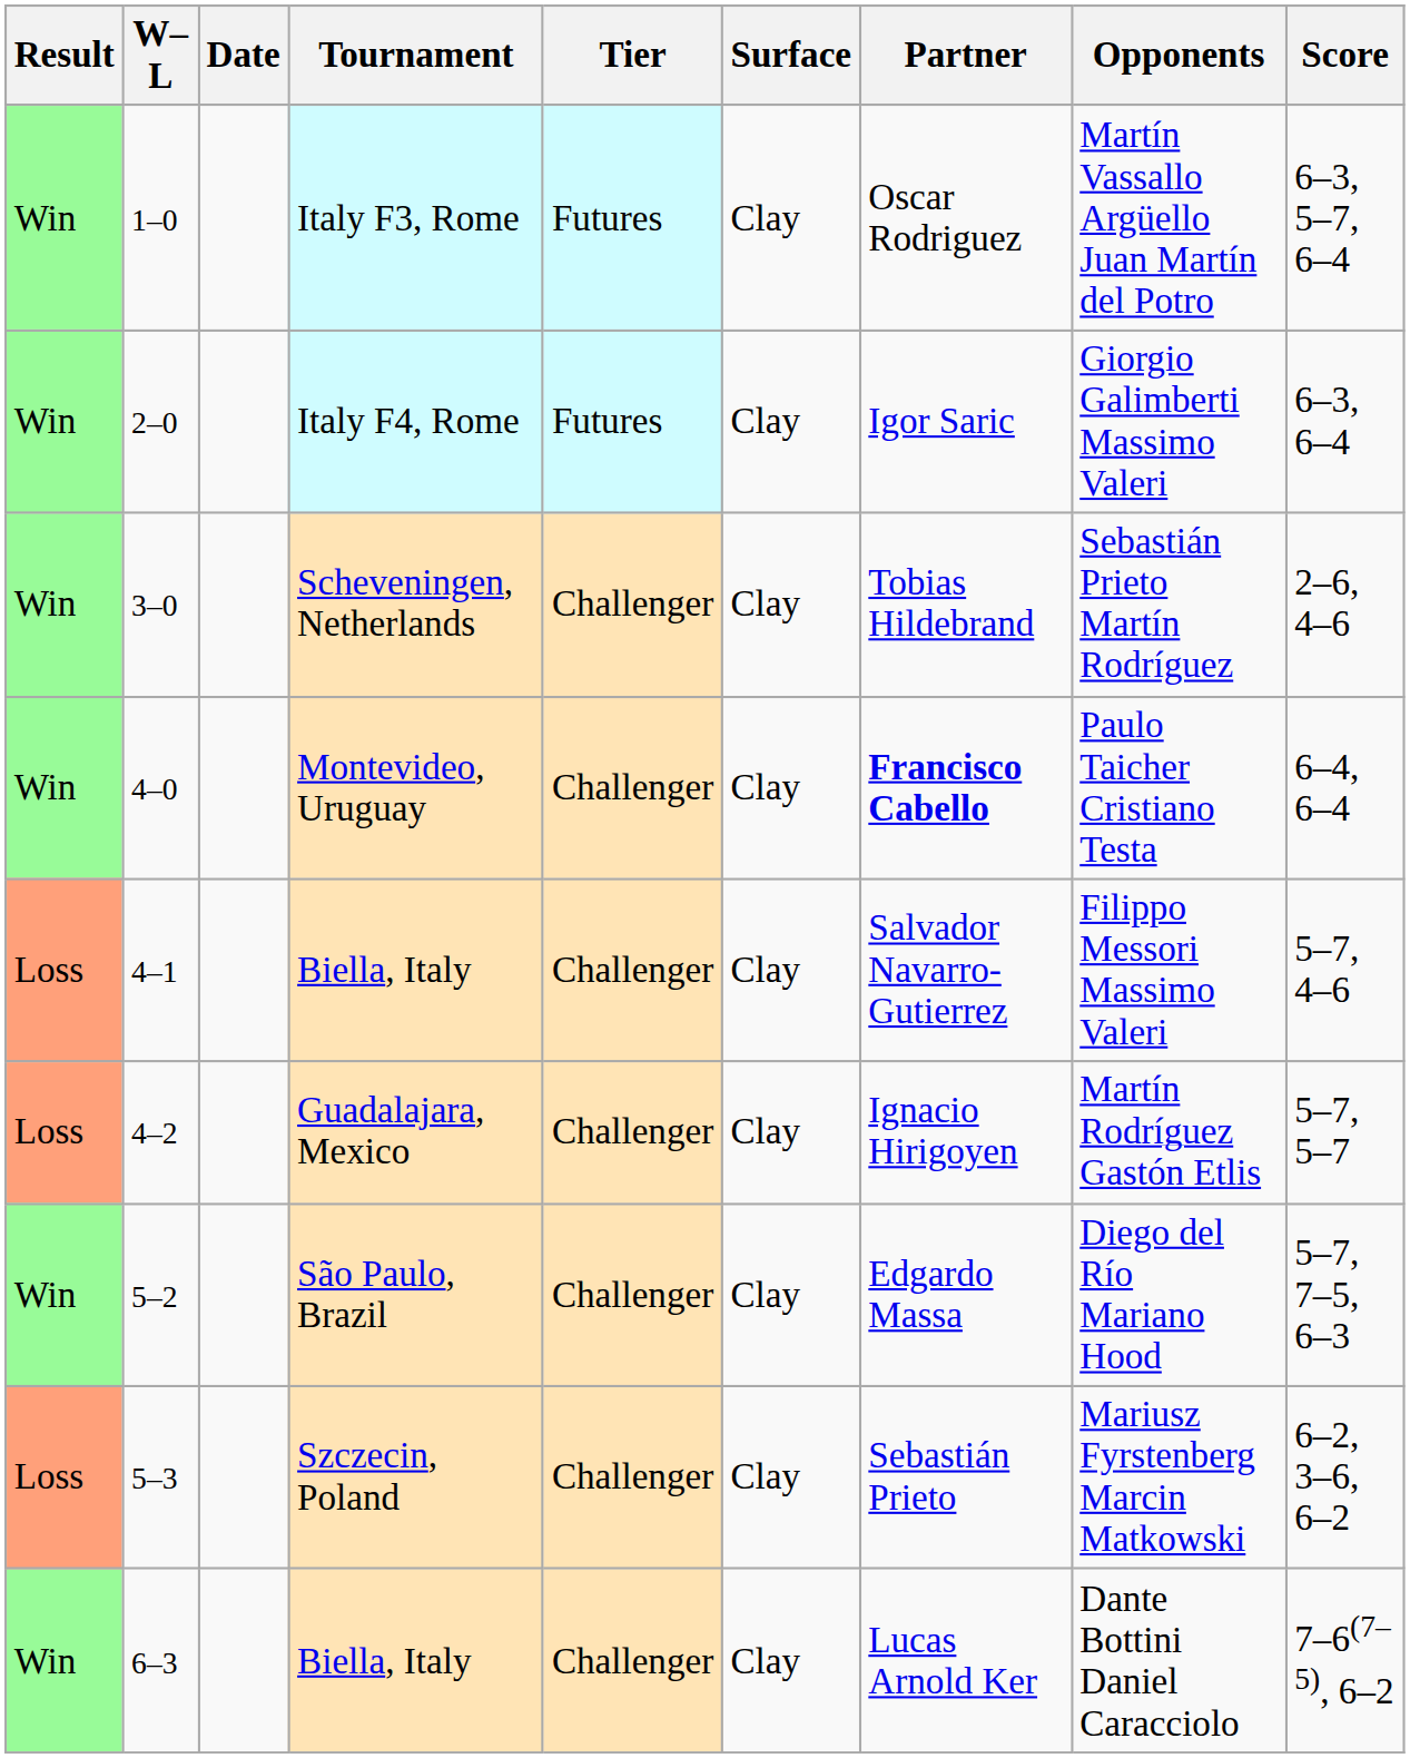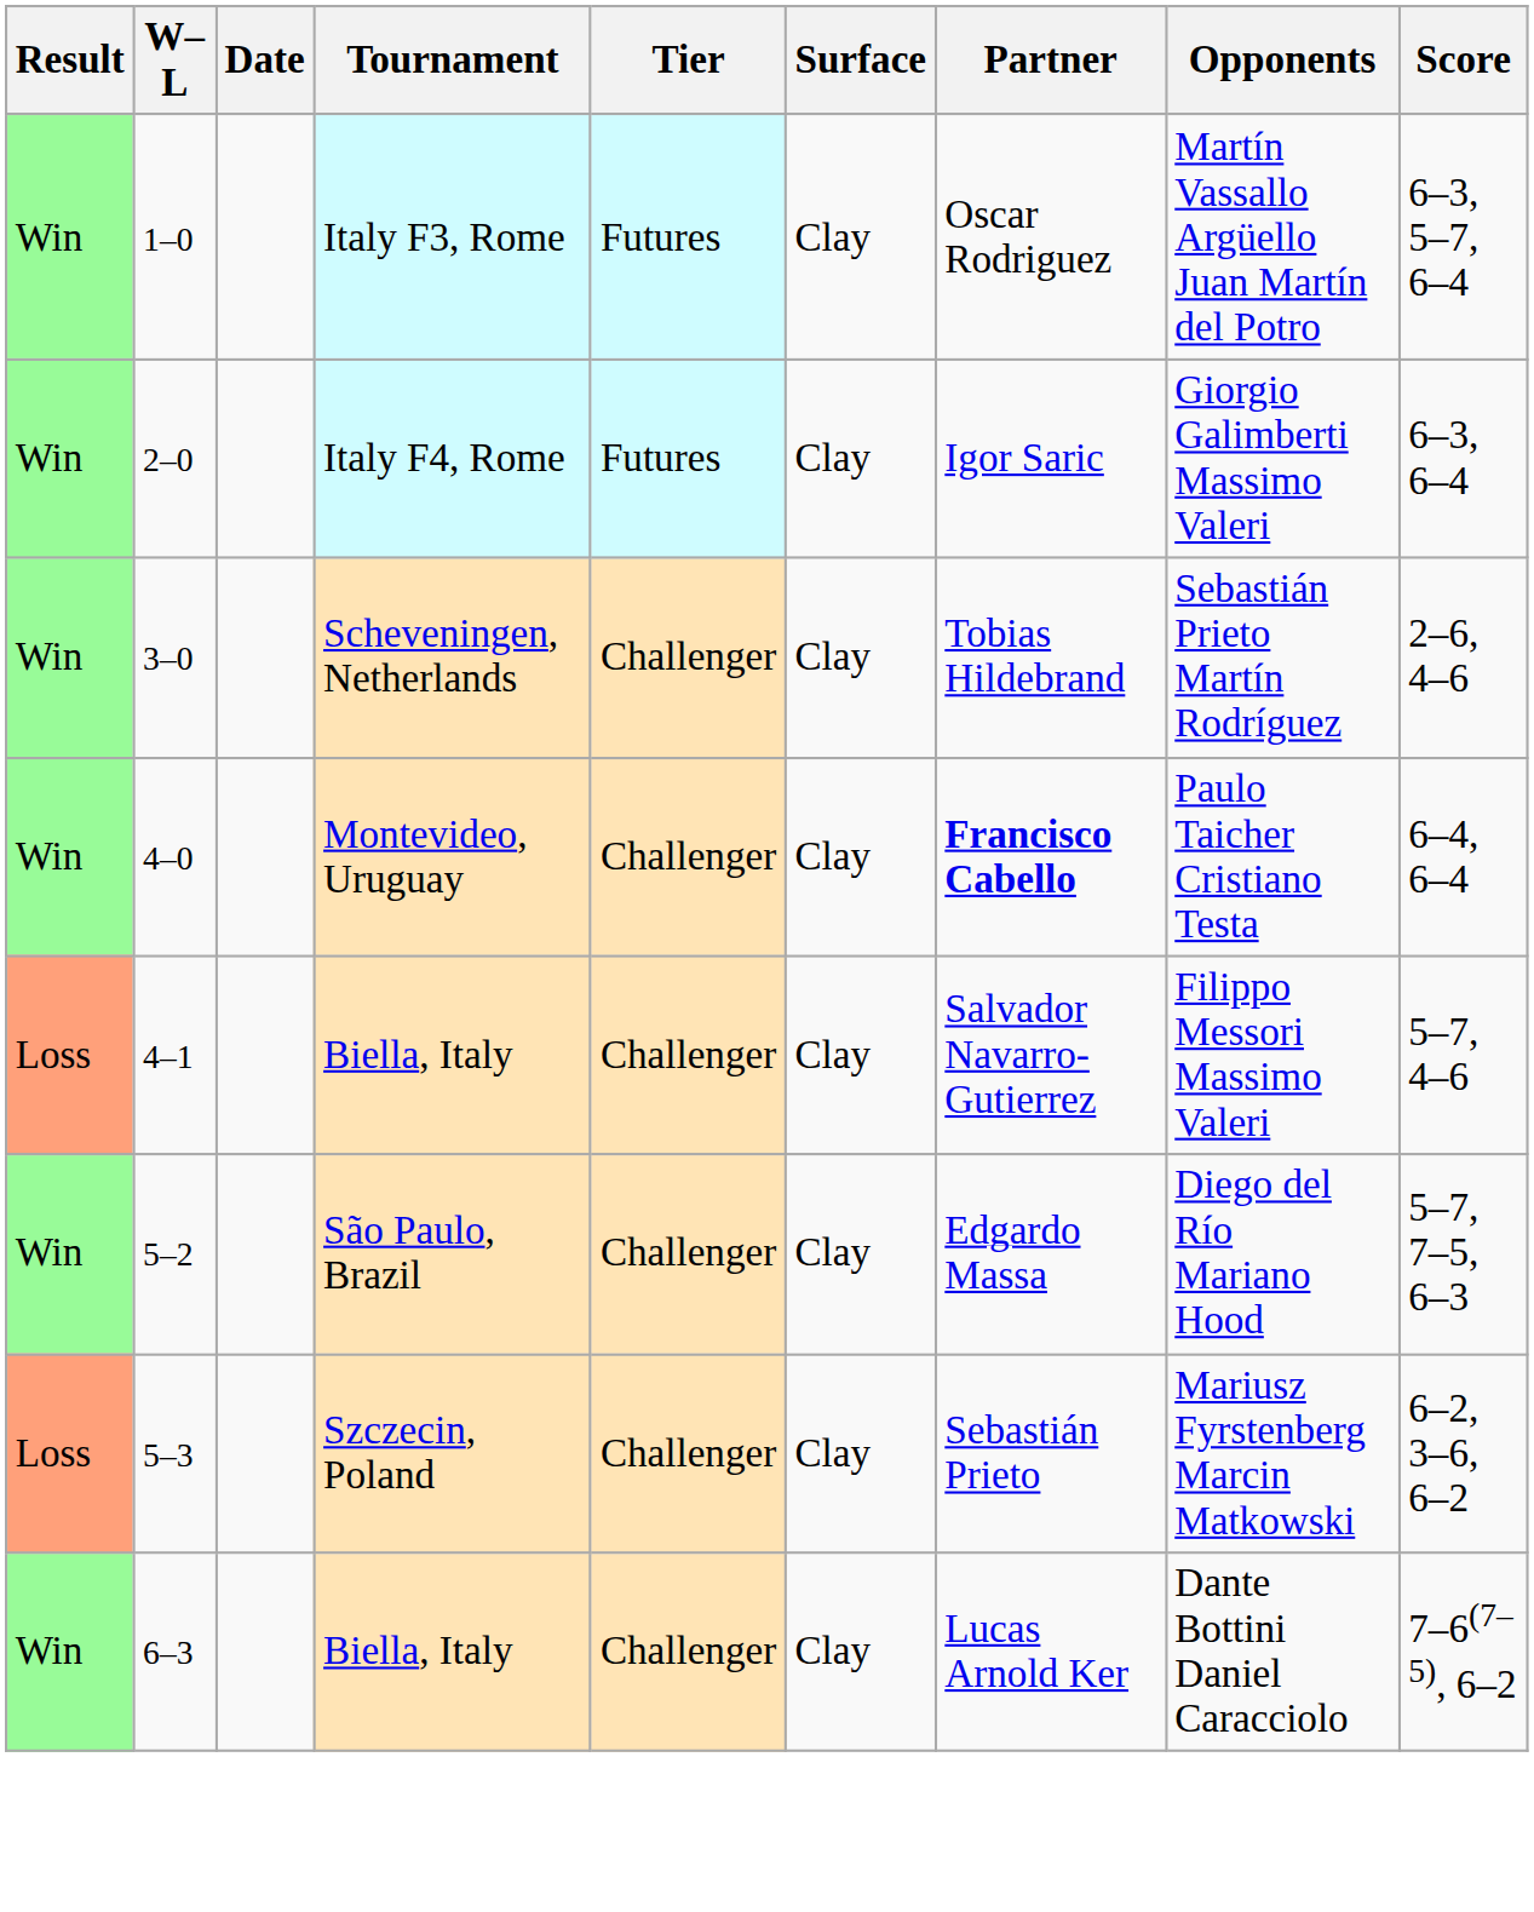 <table class="sortable wikitable">
 <tr>
 <th>Result</th>
 <th class="unsortable">W–L</th>
 <th>Date</th>
 <th>Tournament</th>
 <th>Tier</th>
 <th>Surface</th>
 <th>Partner</th>
 <th>Opponents</th>
 <th class="unsortable">Score</th>
 </tr>
 <tr>
 <td style="background:#98fb98;">Win</td>
 <td><small>1–0</small></td>
 <td></td>
 <td style="background:#cffcff;">Italy F3, Rome</td>
 <td style="background:#cffcff;">Futures</td>
 <td>Clay</td>
 <td> Oscar Rodriguez</td>
 <td> <a href='#'>Martín Vassallo Argüello</a> <br>  <a href='#'>Juan Martín del Potro</a></td>
 <td>6–3, 5–7, 6–4</td>
 </tr>
 <tr>
 <td style="background:#98fb98;">Win</td>
 <td><small>2–0</small></td>
 <td></td>
 <td style="background:#cffcff;">Italy F4, Rome</td>
 <td style="background:#cffcff;">Futures</td>
 <td>Clay</td>
 <td> <a href='#'>Igor Saric</a></td>
 <td> <a href='#'>Giorgio Galimberti</a> <br>  <a href='#'>Massimo Valeri</a></td>
 <td>6–3, 6–4</td>
 </tr>
 <tr>
 <td style="background:#98fb98;">Win</td>
 <td><small>3–0</small></td>
 <td></td>
 <td style="background:moccasin;"><a href='#'>Scheveningen</a>, Netherlands</td>
 <td style="background:moccasin;">Challenger</td>
 <td>Clay</td>
 <td> <a href='#'>Tobias Hildebrand</a></td>
 <td> <a href='#'>Sebastián Prieto</a> <br>  <a href='#'>Martín Rodríguez</a></td>
 <td>2–6, 4–6</td>
 </tr>
 <tr>
 <td style="background:#98fb98;">Win</td>
 <td><small>4–0</small></td>
 <td></td>
 <td style="background:moccasin;"><a href='#'>Montevideo</a>, Uruguay</td>
 <td style="background:moccasin;">Challenger</td>
 <td>Clay</td>
 <td><strong> <a href='#'>Francisco Cabello</a></strong></td>
 <td> <a href='#'>Paulo Taicher</a> <br>  <a href='#'>Cristiano Testa</a></td>
 <td>6–4, 6–4</td>
 </tr>
 <tr>
 <td style="background:#ffa07a;">Loss</td>
 <td><small>4–1</small></td>
 <td></td>
 <td style="background:moccasin;"><a href='#'>Biella</a>, Italy</td>
 <td style="background:moccasin;">Challenger</td>
 <td>Clay</td>
 <td> <a href='#'>Salvador Navarro-Gutierrez</a></td>
 <td> <a href='#'>Filippo Messori</a> <br>  <a href='#'>Massimo Valeri</a></td>
 <td>5–7, 4–6</td>
 </tr>
 <tr>
-<td style="background:#ffa07a;">Loss</td>
-<td><small>4–2</small></td>
-<td></td>
-<td style="background:moccasin;"><a href='#'>Guadalajara</a>, Mexico</td>
-<td style="background:moccasin;">Challenger</td>
-<td>Clay</td>
-<td> <a href='#'>Ignacio Hirigoyen</a></td>
-<td> <a href='#'>Martín Rodríguez</a> <br>  <a href='#'>Gastón Etlis</a></td>
-<td>5–7, 5–7</td>
-</tr>
-<tr>
 <td style="background:#98fb98;">Win</td>
 <td><small>5–2</small></td>
 <td></td>
 <td style="background:moccasin;"><a href='#'>São Paulo</a>, Brazil</td>
 <td style="background:moccasin;">Challenger</td>
 <td>Clay</td>
 <td> <a href='#'>Edgardo Massa</a></td>
 <td> <a href='#'>Diego del Río</a> <br>  <a href='#'>Mariano Hood</a></td>
 <td>5–7, 7–5, 6–3</td>
 </tr>
 <tr>
 <td style="background:#ffa07a;">Loss</td>
 <td><small>5–3</small></td>
 <td></td>
 <td style="background:moccasin;"><a href='#'>Szczecin</a>, Poland</td>
 <td style="background:moccasin;">Challenger</td>
 <td>Clay</td>
 <td> <a href='#'>Sebastián Prieto</a></td>
 <td> <a href='#'>Mariusz Fyrstenberg</a> <br>  <a href='#'>Marcin Matkowski</a></td>
 <td>6–2, 3–6, 6–2</td>
 </tr>
 <tr>
 <td style="background:#98fb98;">Win</td>
 <td><small>6–3</small></td>
 <td></td>
 <td style="background:moccasin;"><a href='#'>Biella</a>, Italy</td>
 <td style="background:moccasin;">Challenger</td>
 <td>Clay</td>
 <td> <a href='#'>Lucas Arnold Ker</a></td>
 <td> Dante Bottini <br>  Daniel Caracciolo</td>
 <td>7–6<sup>(7–5)</sup>, 6–2</td>
 </tr>
 </table>
